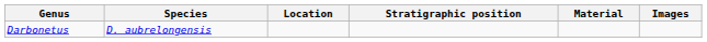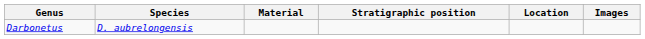 <table class="wikitable sortable"  style="margin:auto; width:100%;">
 <tr>
 <th>Genus</th>
 <th>Species</th>
+<th>Material</th>
+<th>Stratigraphic position</th>
 <th>Location</th>
-<th>Stratigraphic position</th>
-<th>Material</th>
 <th>Images</th>
 </tr>
 <tr>
 <td><em><a href='#'>Darbonetus</a></em></td>
 <td><em><a href='#'>D. aubrelongensis</a></em></td>
 <td></td>
 <td></td>
 <td></td>
 <td></td>
 </tr>
 </table>
